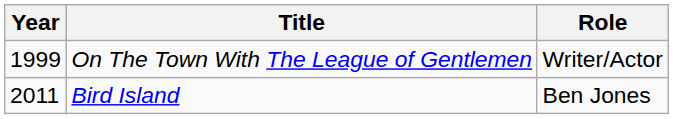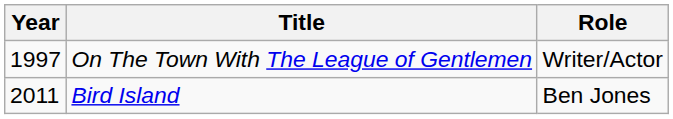 <table class="wikitable sortable">
 <tr>
 <th>Year</th>
 <th>Title</th>
 <th>Role</th>
 </tr>
 <tr>
-<td>1999</td>
+<td>1997</td>
 <td><em>On The Town With <a href='#'>The League of Gentlemen</a></em></td>
 <td>Writer/Actor</td>
 </tr>
 <tr>
 <td>2011</td>
 <td><em><a href='#'>Bird Island</a></em></td>
 <td>Ben Jones</td>
 </tr>
 </table>
